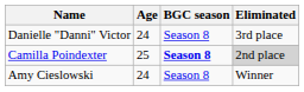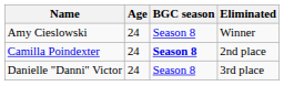 <table class="wikitable sortable">
 <tr>
 <th>Name</th>
 <th>Age</th>
 <th>BGC season</th>
 <th>Eliminated</th>
 </tr>
 <tr>
+<td>Amy Cieslowski</td>
+<td>24</td>
+<td><a href='#'>Season 8</a></td>
+<td>Winner</td>
+</tr>
+<tr>
+<td><a href='#'>Camilla Poindexter</a></td>
+<td>24</td>
+<td><strong><a href='#'>Season 8</a></strong></td>
+<td>2nd place</td>
+</tr>
+<tr>
 <td>Danielle "Danni" Victor</td>
 <td>24</td>
 <td><a href='#'>Season 8</a></td>
 <td>3rd place</td>
 </tr>
-<tr>
-<td><a href='#'>Camilla Poindexter</a></td>
-<td>25</td>
-<td><strong><a href='#'>Season 8</a></strong></td>
-<td style="background: lightgrey;">2nd place</td>
-</tr>
-<tr>
-<td>Amy Cieslowski</td>
-<td>24</td>
-<td><a href='#'>Season 8</a></td>
-<td>Winner</td>
-</tr>
 </table>
